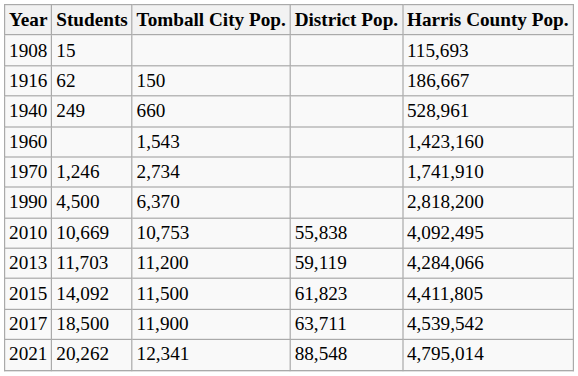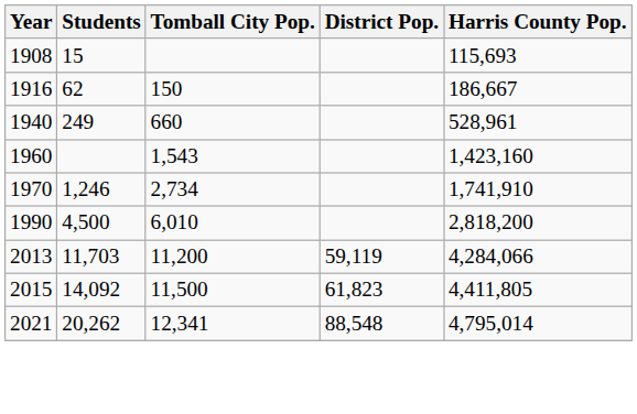 <table class="wikitable">
 <tr>
 <th>Year</th>
 <th>Students</th>
 <th>Tomball City Pop.</th>
 <th>District Pop.</th>
 <th>Harris County Pop.</th>
 </tr>
 <tr>
 <td>1908</td>
 <td>15</td>
 <td></td>
 <td></td>
 <td>115,693</td>
 </tr>
 <tr>
 <td>1916</td>
 <td>62</td>
 <td>150</td>
 <td></td>
 <td>186,667</td>
 </tr>
 <tr>
 <td>1940</td>
 <td>249</td>
 <td>660</td>
 <td></td>
 <td>528,961</td>
 </tr>
 <tr>
 <td>1960</td>
 <td></td>
 <td>1,543</td>
 <td></td>
 <td>1,423,160</td>
 </tr>
 <tr>
 <td>1970</td>
 <td>1,246</td>
 <td>2,734</td>
 <td></td>
 <td>1,741,910</td>
 </tr>
 <tr>
 <td>1990</td>
 <td>4,500</td>
-<td>6,370</td>
+<td>6,010</td>
 <td></td>
 <td>2,818,200</td>
-</tr>
-<tr>
-<td>2010</td>
-<td>10,669</td>
-<td>10,753</td>
-<td>55,838</td>
-<td>4,092,495</td>
 </tr>
 <tr>
 <td>2013</td>
 <td>11,703</td>
 <td>11,200</td>
 <td>59,119</td>
 <td>4,284,066</td>
 </tr>
 <tr>
 <td>2015</td>
 <td>14,092</td>
 <td>11,500</td>
 <td>61,823</td>
 <td>4,411,805</td>
 </tr>
 <tr>
-<td>2017</td>
-<td>18,500</td>
-<td>11,900</td>
-<td>63,711</td>
-<td>4,539,542</td>
-</tr>
-<tr>
 <td>2021</td>
 <td>20,262</td>
 <td>12,341</td>
 <td>88,548</td>
 <td>4,795,014</td>
 </tr>
 <tr>
 </tr>
 </table>
